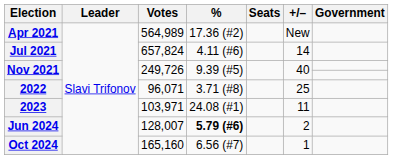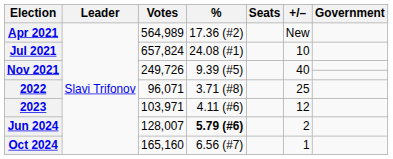 <table class="wikitable" style="text-align:right">
 <tr>
 <th>Election</th>
 <th>Leader</th>
 <th>Votes</th>
 <th>%</th>
 <th>Seats</th>
 <th>+/–</th>
 <th>Government</th>
 </tr>
 <tr>
 <th><a href='#'>Apr 2021</a></th>
 <td rowspan="8"><a href='#'>Slavi Trifonov</a></td>
 <td>564,989</td>
 <td>17.36 (#2)</td>
 <td></td>
 <td>New</td>
 <td></td>
 </tr>
 <tr>
 <th><a href='#'>Jul 2021</a></th>
 <td>657,824</td>
-<td>4.11 (#6)</td>
+<td>24.08 (#1)</td>
 <td></td>
-<td> 14</td>
+<td> 10</td>
 <td></td>
 </tr>
 <tr>
 <th rowspan="2"><a href='#'>Nov 2021</a></th>
 <td rowspan="2">249,726</td>
 <td rowspan="2">9.39 (#5)</td>
 <td rowspan="2"></td>
 <td rowspan="2"> 40</td>
 <td></td>
 </tr>
 <tr>
 <td></td>
 </tr>
 <tr>
 <th><a href='#'>2022</a></th>
 <td>96,071</td>
 <td>3.71 (#8)</td>
 <td></td>
 <td> 25</td>
 <td></td>
 </tr>
 <tr>
 <th><a href='#'>2023</a></th>
 <td>103,971</td>
-<td>24.08 (#1)</td>
+<td>4.11 (#6)</td>
 <td></td>
-<td> 11</td>
+<td> 12</td>
 <td></td>
 </tr>
 <tr>
 <th><a href='#'>Jun 2024</a></th>
 <td>128,007</td>
 <td><strong>5.79 (#6)</strong></td>
 <td></td>
 <td> 2</td>
 <td></td>
 </tr>
 <tr>
 <th><a href='#'>Oct 2024</a></th>
 <td>165,160</td>
 <td>6.56 (#7)</td>
 <td></td>
 <td> 1</td>
 <td></td>
 </tr>
 </table>
